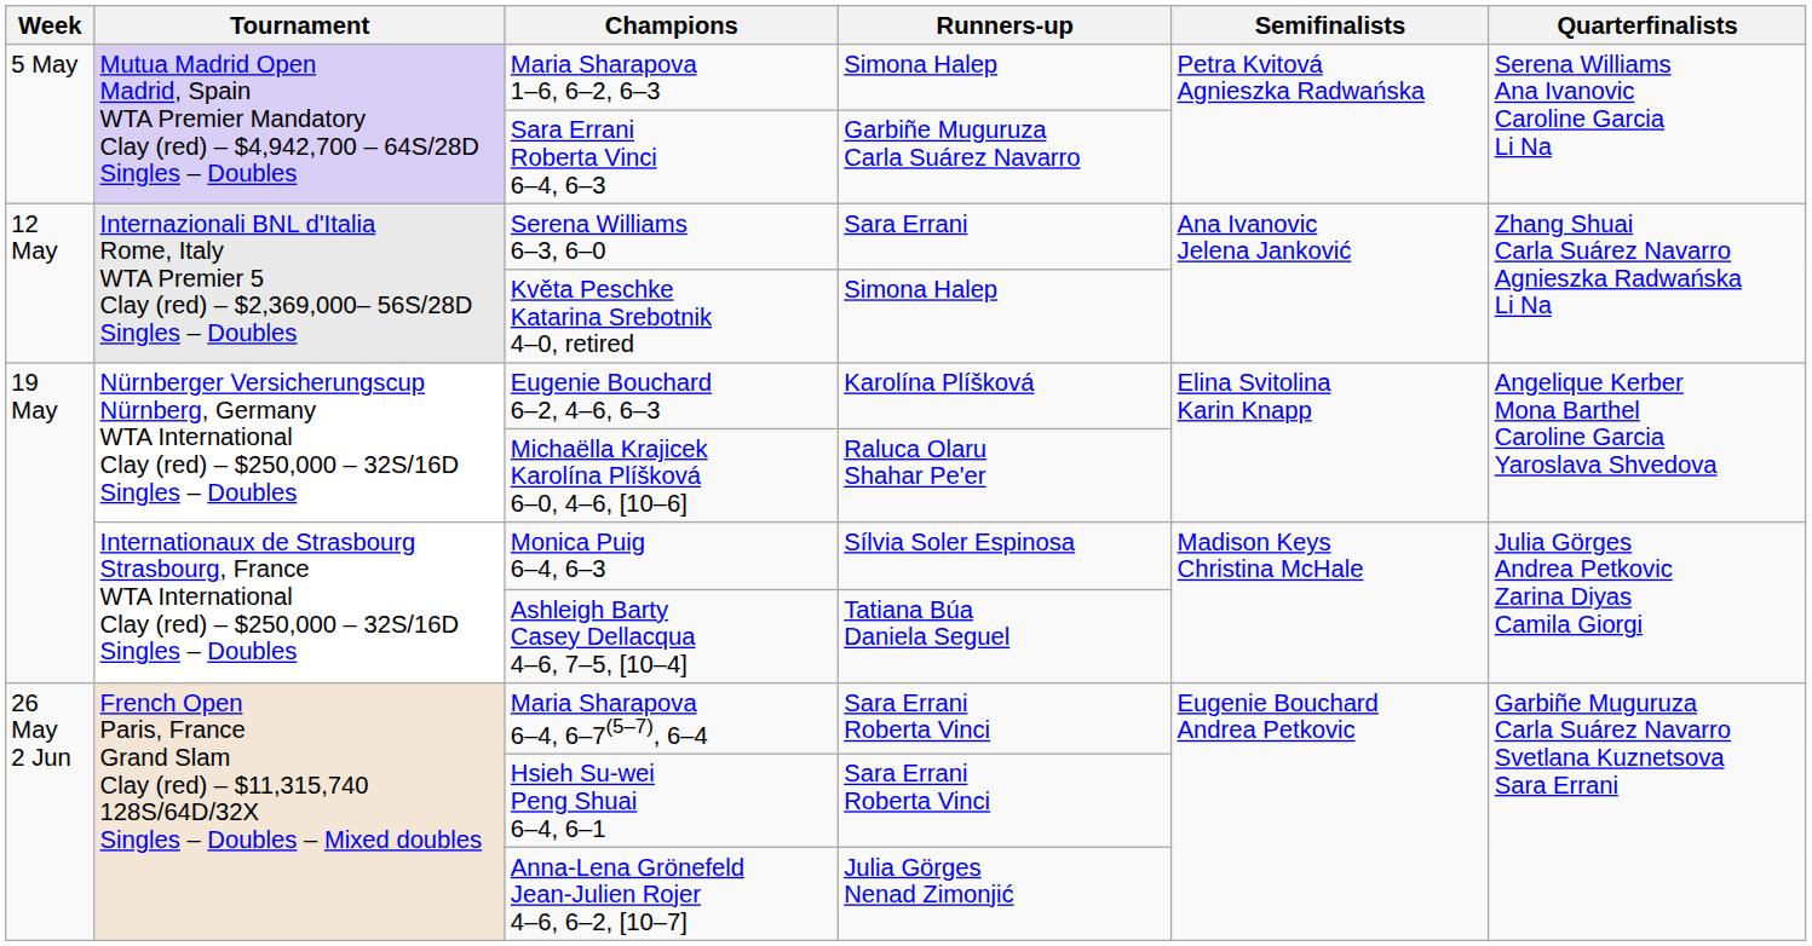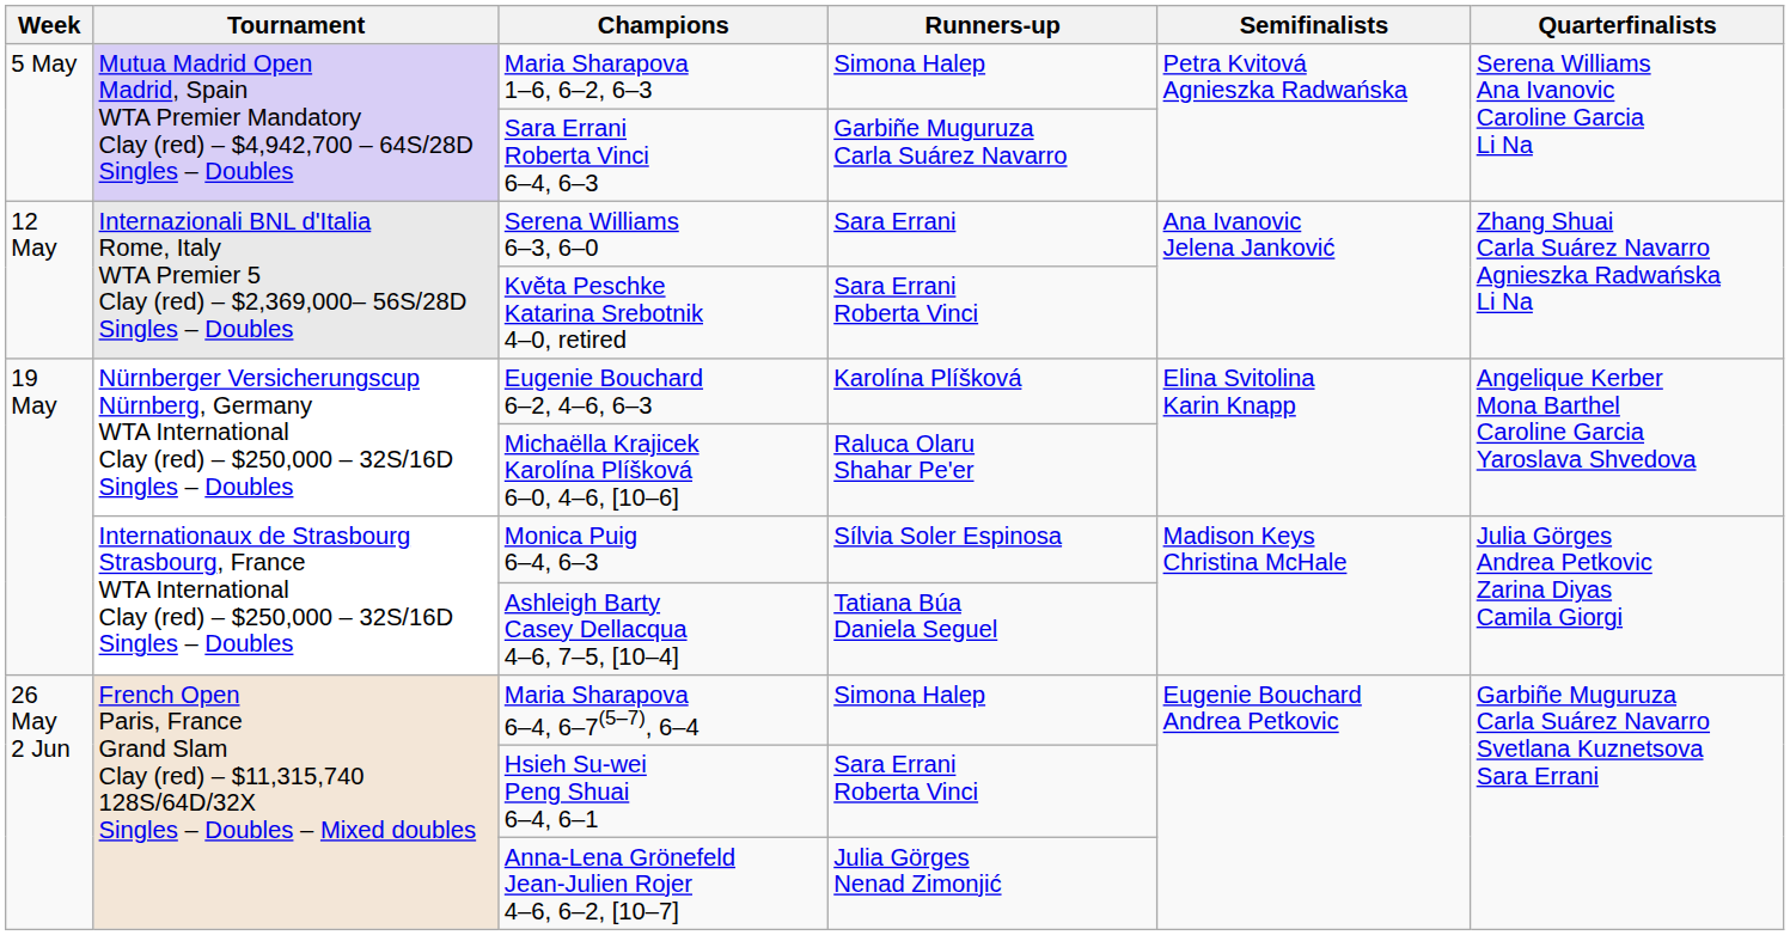 <table class=wikitable style=font-size:95%>
 <tr>
 <th style="width:48px;">Week</th>
 <th style="width:248px;">Tournament</th>
 <th style="width:200px;">Champions</th>
 <th style="width:200px;">Runners-up</th>
 <th style="width:190px;">Semifinalists</th>
 <th style="width:190px;">Quarterfinalists</th>
 </tr>
 <tr valign=top>
 <td rowspan=2>5 May</td>
 <td style="background:#d8cef6;" rowspan="2"><a href='#'>Mutua Madrid Open</a> <br><a href='#'>Madrid</a>, Spain <br> WTA Premier Mandatory <br> Clay (red) – $4,942,700 – 64S/28D <br> <a href='#'>Singles</a> – <a href='#'>Doubles</a></td>
 <td> <a href='#'>Maria Sharapova</a> <br> 1–6, 6–2, 6–3</td>
 <td> <a href='#'>Simona Halep</a></td>
 <td rowspan=2> <a href='#'>Petra Kvitová</a> <br>  <a href='#'>Agnieszka Radwańska</a></td>
 <td rowspan=2> <a href='#'>Serena Williams</a> <br>  <a href='#'>Ana Ivanovic</a> <br>  <a href='#'>Caroline Garcia</a> <br>  <a href='#'>Li Na</a></td>
 </tr>
 <tr valign=top>
 <td> <a href='#'>Sara Errani</a> <br>  <a href='#'>Roberta Vinci</a> <br> 6–4, 6–3</td>
 <td> <a href='#'>Garbiñe Muguruza</a> <br>  <a href='#'>Carla Suárez Navarro</a></td>
 </tr>
 <tr valign=top>
 <td rowspan=2>12 May</td>
 <td style="background:#E9E9E9;" rowspan="2"><a href='#'>Internazionali BNL d'Italia</a> <br> Rome, Italy <br> WTA Premier 5 <br> Clay (red) – $2,369,000– 56S/28D <br> <a href='#'>Singles</a> – <a href='#'>Doubles</a></td>
 <td> <a href='#'>Serena Williams</a> <br> 6–3, 6–0</td>
 <td> <a href='#'>Sara Errani</a></td>
 <td rowspan=2> <a href='#'>Ana Ivanovic</a> <br>  <a href='#'>Jelena Janković</a></td>
 <td rowspan=2> <a href='#'>Zhang Shuai</a> <br>  <a href='#'>Carla Suárez Navarro</a> <br>  <a href='#'>Agnieszka Radwańska</a> <br>  <a href='#'>Li Na</a></td>
 </tr>
 <tr valign=top>
 <td> <a href='#'>Květa Peschke</a> <br>  <a href='#'>Katarina Srebotnik</a> <br> 4–0, retired</td>
-<td> <a href='#'>Simona Halep</a></td>
+<td> <a href='#'>Sara Errani</a> <br>  <a href='#'>Roberta Vinci</a></td>
 </tr>
 <tr valign=top>
 <td rowspan=4>19 May</td>
 <td style="background:#fff;" rowspan="2"><a href='#'>Nürnberger Versicherungscup</a> <br> <a href='#'>Nürnberg</a>, Germany <br> WTA International <br> Clay (red) – $250,000 – 32S/16D <br> <a href='#'>Singles</a> – <a href='#'>Doubles</a></td>
 <td> <a href='#'>Eugenie Bouchard</a> <br> 6–2, 4–6, 6–3</td>
 <td> <a href='#'>Karolína Plíšková</a></td>
 <td rowspan=2> <a href='#'>Elina Svitolina</a> <br>  <a href='#'>Karin Knapp</a></td>
 <td rowspan=2> <a href='#'>Angelique Kerber</a> <br>  <a href='#'>Mona Barthel</a> <br>  <a href='#'>Caroline Garcia</a> <br>  <a href='#'>Yaroslava Shvedova</a></td>
 </tr>
 <tr valign=top>
 <td> <a href='#'>Michaëlla Krajicek</a> <br>  <a href='#'>Karolína Plíšková</a> <br> 6–0, 4–6, [10–6]</td>
 <td> <a href='#'>Raluca Olaru</a> <br>  <a href='#'>Shahar Pe'er</a></td>
 </tr>
 <tr valign=top>
 <td style="background:#fff;" rowspan="2"><a href='#'>Internationaux de Strasbourg</a> <br><a href='#'>Strasbourg</a>, France <br> WTA International <br> Clay (red) – $250,000 – 32S/16D <br> <a href='#'>Singles</a> – <a href='#'>Doubles</a></td>
 <td> <a href='#'>Monica Puig</a> <br> 6–4, 6–3</td>
 <td> <a href='#'>Sílvia Soler Espinosa</a></td>
 <td rowspan=2> <a href='#'>Madison Keys</a> <br>  <a href='#'>Christina McHale</a></td>
 <td rowspan=2> <a href='#'>Julia Görges</a> <br>  <a href='#'>Andrea Petkovic</a> <br>  <a href='#'>Zarina Diyas</a> <br>  <a href='#'>Camila Giorgi</a></td>
 </tr>
 <tr valign=top>
 <td> <a href='#'>Ashleigh Barty</a> <br>  <a href='#'>Casey Dellacqua</a> <br> 4–6, 7–5, [10–4]</td>
 <td> <a href='#'>Tatiana Búa</a> <br>  <a href='#'>Daniela Seguel</a></td>
 </tr>
 <tr valign=top>
 <td rowspan=3>26 May <br> 2 Jun</td>
 <td style="background:#F3E6D7;" rowspan="3"><a href='#'>French Open</a> <br> Paris, France <br> Grand Slam <br> Clay (red) – $11,315,740 <br> 128S/64D/32X <br> <a href='#'>Singles</a> – <a href='#'>Doubles</a> – <a href='#'>Mixed doubles</a></td>
 <td> <a href='#'>Maria Sharapova</a> <br> 6–4, 6–7<sup>(5–7)</sup>, 6–4</td>
-<td> <a href='#'>Sara Errani</a> <br>  <a href='#'>Roberta Vinci</a></td>
+<td> <a href='#'>Simona Halep</a></td>
 <td rowspan=3> <a href='#'>Eugenie Bouchard</a> <br>  <a href='#'>Andrea Petkovic</a></td>
 <td rowspan=3> <a href='#'>Garbiñe Muguruza</a> <br>  <a href='#'>Carla Suárez Navarro</a> <br>  <a href='#'>Svetlana Kuznetsova</a> <br>  <a href='#'>Sara Errani</a></td>
 </tr>
 <tr valign=top>
 <td> <a href='#'>Hsieh Su-wei</a> <br>  <a href='#'>Peng Shuai</a> <br> 6–4, 6–1</td>
 <td> <a href='#'>Sara Errani</a> <br>  <a href='#'>Roberta Vinci</a></td>
 </tr>
 <tr valign=top>
 <td> <a href='#'>Anna-Lena Grönefeld</a> <br>  <a href='#'>Jean-Julien Rojer</a> <br> 4–6, 6–2, [10–7]</td>
 <td> <a href='#'>Julia Görges</a><br> <a href='#'>Nenad Zimonjić</a></td>
 </tr>
 </table>
